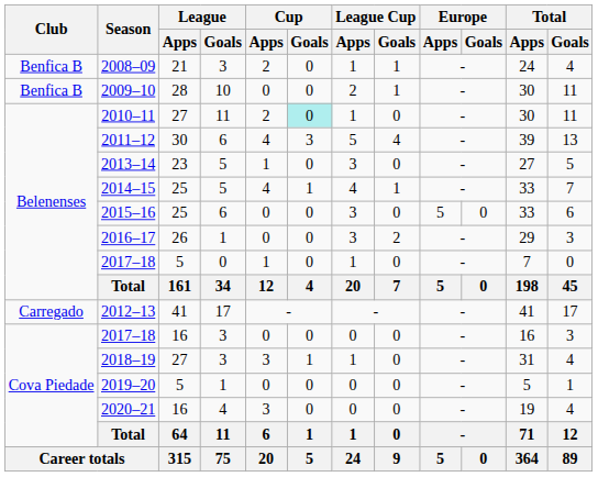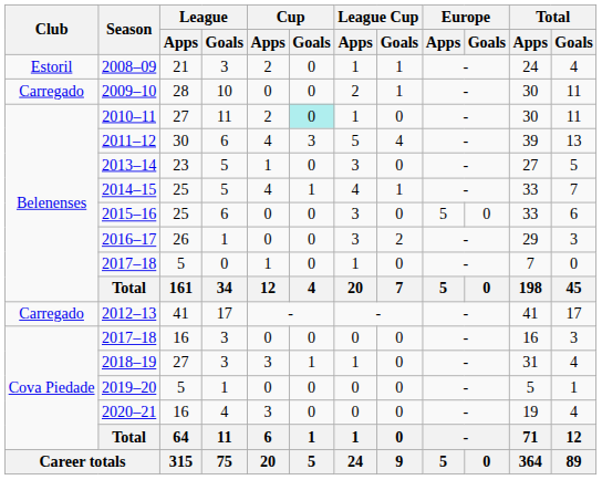 <table class="wikitable" style="text-align: center;">
 <tr>
 <th rowspan="2">Club</th>
 <th rowspan="2">Season</th>
 <th colspan="2">League</th>
 <th colspan="2">Cup</th>
 <th colspan="2">League Cup</th>
 <th colspan="2">Europe</th>
 <th colspan="2">Total</th>
 </tr>
 <tr>
 <th>Apps</th>
 <th>Goals</th>
 <th>Apps</th>
 <th>Goals</th>
 <th>Apps</th>
 <th>Goals</th>
 <th>Apps</th>
 <th>Goals</th>
 <th>Apps</th>
 <th>Goals</th>
 </tr>
 <tr>
-<td rowspan=1><a href='#'>Benfica B</a></td>
+<td rowspan=1><a href='#'>Estoril</a></td>
 <td><a href='#'>2008–09</a></td>
 <td>21</td>
 <td>3</td>
 <td>2</td>
 <td>0</td>
 <td>1</td>
 <td>1</td>
 <td colspan="2">-</td>
 <td>24</td>
 <td>4</td>
 </tr>
 <tr>
-<td rowspan=1><a href='#'>Benfica B</a></td>
+<td rowspan=1><a href='#'>Carregado</a></td>
 <td><a href='#'>2009–10</a></td>
 <td>28</td>
 <td>10</td>
 <td>0</td>
 <td>0</td>
 <td>2</td>
 <td>1</td>
 <td colspan="2">-</td>
 <td>30</td>
 <td>11</td>
 </tr>
 <tr>
 <td rowspan=8><a href='#'>Belenenses</a></td>
 <td><a href='#'>2010–11</a></td>
 <td>27</td>
 <td>11</td>
 <td>2</td>
 <td style="background: paleturquoise;">0</td>
 <td>1</td>
 <td>0</td>
 <td colspan="2">-</td>
 <td>30</td>
 <td>11</td>
 </tr>
 <tr>
 <td><a href='#'>2011–12</a></td>
 <td>30</td>
 <td>6</td>
 <td>4</td>
 <td>3</td>
 <td>5</td>
 <td>4</td>
 <td colspan="2">-</td>
 <td>39</td>
 <td>13</td>
 </tr>
 <tr>
 <td><a href='#'>2013–14</a></td>
 <td>23</td>
 <td>5</td>
 <td>1</td>
 <td>0</td>
 <td>3</td>
 <td>0</td>
 <td colspan="2">-</td>
 <td>27</td>
 <td>5</td>
 </tr>
 <tr>
 <td><a href='#'>2014–15</a></td>
 <td>25</td>
 <td>5</td>
 <td>4</td>
 <td>1</td>
 <td>4</td>
 <td>1</td>
 <td colspan="2">-</td>
 <td>33</td>
 <td>7</td>
 </tr>
 <tr>
 <td><a href='#'>2015–16</a></td>
 <td>25</td>
 <td>6</td>
 <td>0</td>
 <td>0</td>
 <td>3</td>
 <td>0</td>
 <td>5</td>
 <td>0</td>
 <td>33</td>
 <td>6</td>
 </tr>
 <tr>
 <td><a href='#'>2016–17</a></td>
 <td>26</td>
 <td>1</td>
 <td>0</td>
 <td>0</td>
 <td>3</td>
 <td>2</td>
 <td colspan="2">-</td>
 <td>29</td>
 <td>3</td>
 </tr>
 <tr>
 <td><a href='#'>2017–18</a></td>
 <td>5</td>
 <td>0</td>
 <td>1</td>
 <td>0</td>
 <td>1</td>
 <td>0</td>
 <td colspan="2">-</td>
 <td>7</td>
 <td>0</td>
 </tr>
 <tr>
 <th colspan="1">Total</th>
 <th>161</th>
 <th>34</th>
 <th>12</th>
 <th>4</th>
 <th>20</th>
 <th>7</th>
 <th>5</th>
 <th>0</th>
 <th>198</th>
 <th>45</th>
 </tr>
 <tr>
 <td rowspan=1><a href='#'>Carregado</a></td>
 <td><a href='#'>2012–13</a></td>
 <td>41</td>
 <td>17</td>
 <td colspan="2">-</td>
 <td colspan="2">-</td>
 <td colspan="2">-</td>
 <td>41</td>
 <td>17</td>
 </tr>
 <tr>
 <td rowspan=5><a href='#'>Cova Piedade</a></td>
 <td><a href='#'>2017–18</a></td>
 <td>16</td>
 <td>3</td>
 <td>0</td>
 <td>0</td>
 <td>0</td>
 <td>0</td>
 <td colspan="2">-</td>
 <td>16</td>
 <td>3</td>
 </tr>
 <tr>
 <td><a href='#'>2018–19</a></td>
 <td>27</td>
 <td>3</td>
 <td>3</td>
 <td>1</td>
 <td>1</td>
 <td>0</td>
 <td colspan="2">-</td>
 <td>31</td>
 <td>4</td>
 </tr>
 <tr>
 <td><a href='#'>2019–20</a></td>
 <td>5</td>
 <td>1</td>
 <td>0</td>
 <td>0</td>
 <td>0</td>
 <td>0</td>
 <td colspan="2">-</td>
 <td>5</td>
 <td>1</td>
 </tr>
 <tr>
 <td><a href='#'>2020–21</a></td>
 <td>16</td>
 <td>4</td>
 <td>3</td>
 <td>0</td>
 <td>0</td>
 <td>0</td>
 <td colspan="2">-</td>
 <td>19</td>
 <td>4</td>
 </tr>
 <tr>
 <th colspan="1">Total</th>
 <th>64</th>
 <th>11</th>
 <th>6</th>
 <th>1</th>
 <th>1</th>
 <th>0</th>
 <th colspan="2">-</th>
 <th>71</th>
 <th>12</th>
 </tr>
 <tr>
 <th colspan=2>Career totals</th>
 <th>315</th>
 <th>75</th>
 <th>20</th>
 <th>5</th>
 <th>24</th>
 <th>9</th>
 <th>5</th>
 <th>0</th>
 <th>364</th>
 <th>89</th>
 </tr>
 </table>
